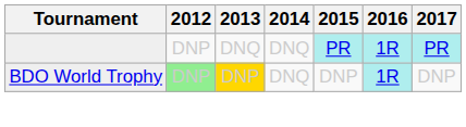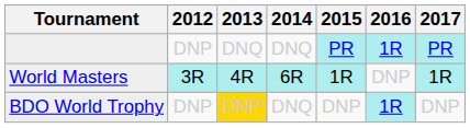 <table class="wikitable">
 <tr>
 <th>Tournament</th>
 <th>2012</th>
 <th>2013</th>
 <th>2014</th>
 <th>2015</th>
 <th>2016</th>
 <th>2017</th>
 </tr>
 <tr>
 <td style="background:#efefef;"></td>
 <td style="text-align:center; color:#ccc;">DNP</td>
 <td style="text-align:center; color:#ccc;">DNQ</td>
 <td style="text-align:center; color:#ccc;">DNQ</td>
 <td style="text-align:center; background:#afeeee;"><a href='#'>PR</a></td>
 <td style="text-align:center; background:#afeeee;"><a href='#'>1R</a></td>
 <td style="text-align:center; background:#afeeee;"><a href='#'>PR</a></td>
 </tr>
 <tr>
+<td style="background:#efefef;"><a href='#'>World Masters</a></td>
+<td style="text-align:center; background:#afeeee;">3R</td>
+<td style="text-align:center; background:#afeeee;">4R</td>
+<td style="text-align:center; background:#afeeee;">6R</td>
+<td style="text-align:center; background:#afeeee;">1R</td>
+<td style="text-align:center; color:#ccc;">DNP</td>
+<td style="text-align:center; background:#afeeee;">1R</td>
+</tr>
+<tr>
 <td style="background:#efefef;"><a href='#'>BDO World Trophy</a></td>
-<td style="background: lightgreen; text-align:center; color:#ccc;">DNP</td>
+<td style="text-align:center; color:#ccc;">DNP</td>
 <td style="background: gold; text-align:center; color:#ccc;">DNP</td>
 <td style="text-align:center; color:#ccc;">DNQ</td>
 <td style="text-align:center; color:#ccc;">DNP</td>
 <td style="text-align:center; background:#afeeee;"><a href='#'>1R</a></td>
 <td style="text-align:center; color:#ccc;">DNP</td>
 </tr>
 </table>
